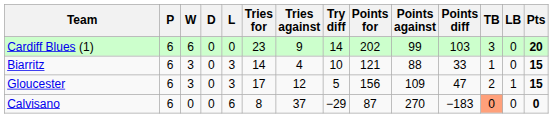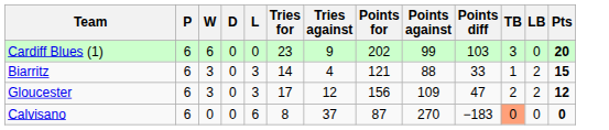 <table class="wikitable" style="text-align: center;">
 <tr>
 <th width="200">Team</th>
 <th width="20">P</th>
 <th width="20">W</th>
 <th width="20">D</th>
 <th width="20">L</th>
 <th width="20">Tries for</th>
 <th width="20">Tries against</th>
-<th width="20">Try diff</th>
 <th width="20">Points for</th>
 <th width="20">Points against</th>
 <th width="25">Points diff</th>
 <th width="20">TB</th>
 <th width="20">LB</th>
 <th width="20">Pts</th>
 </tr>
 <tr bgcolor="#ccffcc">
 <td align=left> <a href='#'>Cardiff Blues</a> (1)</td>
 <td>6</td>
 <td>6</td>
 <td>0</td>
 <td>0</td>
 <td>23</td>
 <td>9</td>
-<td>14</td>
 <td>202</td>
 <td>99</td>
 <td>103</td>
 <td>3</td>
 <td>0</td>
 <td><strong>20</strong></td>
 </tr>
 <tr>
 <td align=left> <a href='#'>Biarritz</a></td>
 <td>6</td>
 <td>3</td>
 <td>0</td>
 <td>3</td>
 <td>14</td>
 <td>4</td>
-<td>10</td>
 <td>121</td>
 <td>88</td>
 <td>33</td>
 <td>1</td>
-<td>0</td>
+<td>2</td>
 <td><strong>15</strong></td>
 </tr>
 <tr>
 <td align=left> <a href='#'>Gloucester</a></td>
 <td>6</td>
 <td>3</td>
 <td>0</td>
 <td>3</td>
 <td>17</td>
 <td>12</td>
-<td>5</td>
 <td>156</td>
 <td>109</td>
 <td>47</td>
 <td>2</td>
-<td>1</td>
-<td><strong>15</strong></td>
+<td>2</td>
+<td><strong>12</strong></td>
 </tr>
 <tr>
 <td align=left> <a href='#'>Calvisano</a></td>
 <td>6</td>
 <td>0</td>
 <td>0</td>
 <td>6</td>
 <td>8</td>
 <td>37</td>
-<td>−29</td>
 <td>87</td>
 <td>270</td>
 <td>−183</td>
 <td style="background: lightsalmon;">0</td>
 <td>0</td>
 <td><strong>0</strong></td>
 </tr>
 </table>
